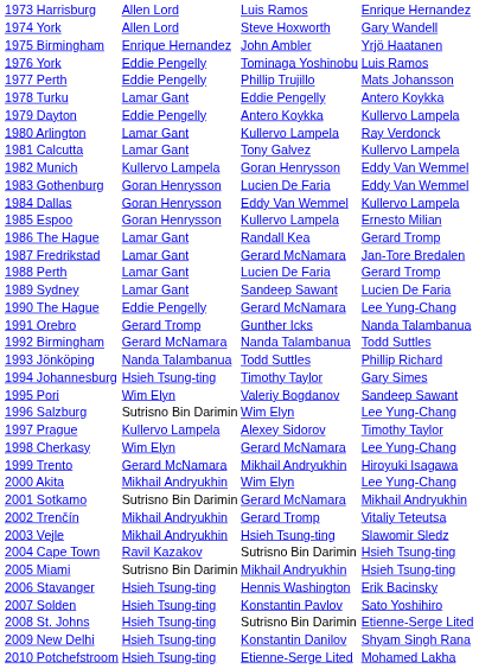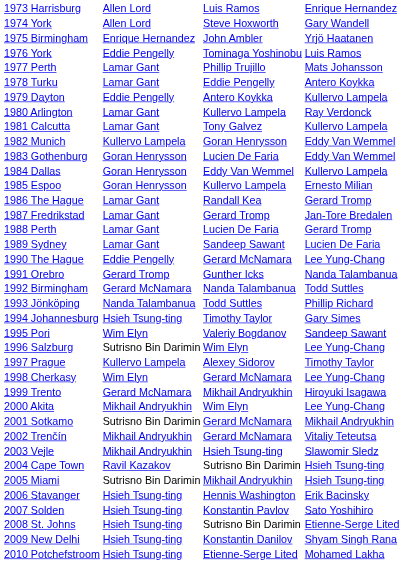 <table>
 <tr>
 <td><a href='#'>1973 Harrisburg</a></td>
 <td> <a href='#'>Allen Lord</a></td>
 <td> <a href='#'>Luis Ramos</a></td>
 <td> <a href='#'>Enrique Hernandez</a></td>
 </tr>
 <tr>
 <td><a href='#'>1974 York</a></td>
 <td> <a href='#'>Allen Lord</a></td>
 <td> <a href='#'>Steve Hoxworth</a></td>
 <td> <a href='#'>Gary Wandell</a></td>
 </tr>
 <tr>
 <td><a href='#'>1975 Birmingham</a></td>
 <td> <a href='#'>Enrique Hernandez</a></td>
 <td> <a href='#'>John Ambler</a></td>
 <td> <a href='#'>Yrjö Haatanen</a></td>
 </tr>
 <tr>
 <td><a href='#'>1976 York</a></td>
 <td> <a href='#'>Eddie Pengelly</a></td>
 <td> <a href='#'>Tominaga Yoshinobu</a></td>
 <td> <a href='#'>Luis Ramos</a></td>
 </tr>
 <tr>
 <td><a href='#'>1977 Perth</a></td>
-<td> <a href='#'>Eddie Pengelly</a></td>
+<td> <a href='#'>Lamar Gant</a></td>
 <td> <a href='#'>Phillip Trujillo</a></td>
 <td> <a href='#'>Mats Johansson</a></td>
 </tr>
 <tr>
 <td><a href='#'>1978 Turku</a></td>
 <td> <a href='#'>Lamar Gant</a></td>
 <td> <a href='#'>Eddie Pengelly</a></td>
 <td> <a href='#'>Antero Koykka</a></td>
 </tr>
 <tr>
 <td><a href='#'>1979 Dayton</a></td>
 <td> <a href='#'>Eddie Pengelly</a></td>
 <td> <a href='#'>Antero Koykka</a></td>
 <td> <a href='#'>Kullervo Lampela</a></td>
 </tr>
 <tr>
 <td><a href='#'>1980 Arlington</a></td>
 <td> <a href='#'>Lamar Gant</a></td>
 <td> <a href='#'>Kullervo Lampela</a></td>
 <td> <a href='#'>Ray Verdonck</a></td>
 </tr>
 <tr>
 <td><a href='#'>1981 Calcutta</a></td>
 <td> <a href='#'>Lamar Gant</a></td>
 <td> <a href='#'>Tony Galvez</a></td>
 <td> <a href='#'>Kullervo Lampela</a></td>
 </tr>
 <tr>
 <td><a href='#'>1982 Munich</a></td>
 <td> <a href='#'>Kullervo Lampela</a></td>
 <td> <a href='#'>Goran Henrysson</a></td>
 <td> <a href='#'>Eddy Van Wemmel</a></td>
 </tr>
 <tr>
 <td><a href='#'>1983 Gothenburg</a></td>
 <td> <a href='#'>Goran Henrysson</a></td>
 <td> <a href='#'>Lucien De Faria</a></td>
 <td> <a href='#'>Eddy Van Wemmel</a></td>
 </tr>
 <tr>
 <td><a href='#'>1984 Dallas</a></td>
 <td> <a href='#'>Goran Henrysson</a></td>
 <td> <a href='#'>Eddy Van Wemmel</a></td>
 <td> <a href='#'>Kullervo Lampela</a></td>
 </tr>
 <tr>
 <td><a href='#'>1985 Espoo</a></td>
 <td> <a href='#'>Goran Henrysson</a></td>
 <td> <a href='#'>Kullervo Lampela</a></td>
 <td> <a href='#'>Ernesto Milian</a></td>
 </tr>
 <tr>
 <td><a href='#'>1986 The Hague</a></td>
 <td> <a href='#'>Lamar Gant</a></td>
 <td> <a href='#'>Randall Kea</a></td>
 <td> <a href='#'>Gerard Tromp</a></td>
 </tr>
 <tr>
 <td><a href='#'>1987 Fredrikstad</a></td>
 <td> <a href='#'>Lamar Gant</a></td>
-<td> <a href='#'>Gerard McNamara</a></td>
+<td> <a href='#'>Gerard Tromp</a></td>
 <td> <a href='#'>Jan-Tore Bredalen</a></td>
 </tr>
 <tr>
 <td><a href='#'>1988 Perth</a></td>
 <td> <a href='#'>Lamar Gant</a></td>
 <td> <a href='#'>Lucien De Faria</a></td>
 <td> <a href='#'>Gerard Tromp</a></td>
 </tr>
 <tr>
 <td><a href='#'>1989 Sydney</a></td>
 <td> <a href='#'>Lamar Gant</a></td>
 <td> <a href='#'>Sandeep Sawant</a></td>
 <td> <a href='#'>Lucien De Faria</a></td>
 </tr>
 <tr>
 <td><a href='#'>1990 The Hague</a></td>
 <td> <a href='#'>Eddie Pengelly</a></td>
 <td> <a href='#'>Gerard McNamara</a></td>
 <td> <a href='#'>Lee Yung-Chang</a></td>
 </tr>
 <tr>
 <td><a href='#'>1991 Orebro</a></td>
 <td> <a href='#'>Gerard Tromp</a></td>
 <td> <a href='#'>Gunther Icks</a></td>
 <td> <a href='#'>Nanda Talambanua</a></td>
 </tr>
 <tr>
 <td><a href='#'>1992 Birmingham</a></td>
 <td> <a href='#'>Gerard McNamara</a></td>
 <td> <a href='#'>Nanda Talambanua</a></td>
 <td> <a href='#'>Todd Suttles</a></td>
 </tr>
 <tr>
 <td><a href='#'>1993 Jönköping</a></td>
 <td> <a href='#'>Nanda Talambanua</a></td>
 <td> <a href='#'>Todd Suttles</a></td>
 <td> <a href='#'>Phillip Richard</a></td>
 </tr>
 <tr>
 <td><a href='#'>1994 Johannesburg</a></td>
 <td> <a href='#'>Hsieh Tsung-ting</a></td>
 <td> <a href='#'>Timothy Taylor</a></td>
 <td> <a href='#'>Gary Simes</a></td>
 </tr>
 <tr>
 <td><a href='#'>1995 Pori</a></td>
 <td> <a href='#'>Wim Elyn</a></td>
 <td> <a href='#'>Valeriy Bogdanov</a></td>
 <td> <a href='#'>Sandeep Sawant</a></td>
 </tr>
 <tr>
 <td><a href='#'>1996 Salzburg</a></td>
 <td> Sutrisno Bin Darimin</td>
 <td> <a href='#'>Wim Elyn</a></td>
 <td> <a href='#'>Lee Yung-Chang</a></td>
 </tr>
 <tr>
 <td><a href='#'>1997 Prague</a></td>
 <td> <a href='#'>Kullervo Lampela</a></td>
 <td> <a href='#'>Alexey Sidorov</a></td>
 <td> <a href='#'>Timothy Taylor</a></td>
 </tr>
 <tr>
 <td><a href='#'>1998 Cherkasy</a></td>
 <td> <a href='#'>Wim Elyn</a></td>
 <td> <a href='#'>Gerard McNamara</a></td>
 <td> <a href='#'>Lee Yung-Chang</a></td>
 </tr>
 <tr>
 <td><a href='#'>1999 Trento</a></td>
 <td> <a href='#'>Gerard McNamara</a></td>
 <td> <a href='#'>Mikhail Andryukhin</a></td>
 <td> <a href='#'>Hiroyuki Isagawa</a></td>
 </tr>
 <tr>
 <td><a href='#'>2000 Akita</a></td>
 <td> <a href='#'>Mikhail Andryukhin</a></td>
 <td> <a href='#'>Wim Elyn</a></td>
 <td> <a href='#'>Lee Yung-Chang</a></td>
 </tr>
 <tr>
 <td><a href='#'>2001 Sotkamo</a></td>
 <td> Sutrisno Bin Darimin</td>
 <td> <a href='#'>Gerard McNamara</a></td>
 <td> <a href='#'>Mikhail Andryukhin</a></td>
 </tr>
 <tr>
 <td><a href='#'>2002 Trenčín</a></td>
 <td> <a href='#'>Mikhail Andryukhin</a></td>
-<td> <a href='#'>Gerard Tromp</a></td>
+<td> <a href='#'>Gerard McNamara</a></td>
 <td> <a href='#'>Vitaliy Teteutsa</a></td>
 </tr>
 <tr>
 <td><a href='#'>2003 Vejle</a></td>
 <td> <a href='#'>Mikhail Andryukhin</a></td>
 <td> <a href='#'>Hsieh Tsung-ting</a></td>
 <td> <a href='#'>Slawomir Sledz</a></td>
 </tr>
 <tr>
 <td><a href='#'>2004 Cape Town</a></td>
 <td> <a href='#'>Ravil Kazakov</a></td>
 <td> Sutrisno Bin Darimin</td>
 <td> <a href='#'>Hsieh Tsung-ting</a></td>
 </tr>
 <tr>
 <td><a href='#'>2005 Miami</a></td>
 <td> Sutrisno Bin Darimin</td>
 <td> <a href='#'>Mikhail Andryukhin</a></td>
 <td> <a href='#'>Hsieh Tsung-ting</a></td>
 </tr>
 <tr>
 <td><a href='#'>2006 Stavanger</a></td>
 <td> <a href='#'>Hsieh Tsung-ting</a></td>
 <td> <a href='#'>Hennis Washington</a></td>
 <td> <a href='#'>Erik Bacinsky</a></td>
 </tr>
 <tr>
 <td><a href='#'>2007 Solden</a></td>
 <td> <a href='#'>Hsieh Tsung-ting</a></td>
 <td> <a href='#'>Konstantin Pavlov</a></td>
 <td> <a href='#'>Sato Yoshihiro</a></td>
 </tr>
 <tr>
 <td><a href='#'>2008 St. Johns</a></td>
 <td> <a href='#'>Hsieh Tsung-ting</a></td>
 <td> Sutrisno Bin Darimin</td>
 <td> <a href='#'>Etienne-Serge Lited</a></td>
 </tr>
 <tr>
 <td><a href='#'>2009 New Delhi</a></td>
 <td> <a href='#'>Hsieh Tsung-ting</a></td>
 <td> <a href='#'>Konstantin Danilov</a></td>
 <td> <a href='#'>Shyam Singh Rana</a></td>
 </tr>
 <tr>
 <td><a href='#'>2010 Potchefstroom</a></td>
 <td> <a href='#'>Hsieh Tsung-ting</a></td>
 <td> <a href='#'>Etienne-Serge Lited</a></td>
 <td> <a href='#'>Mohamed Lakha</a></td>
 </tr>
 </table>
